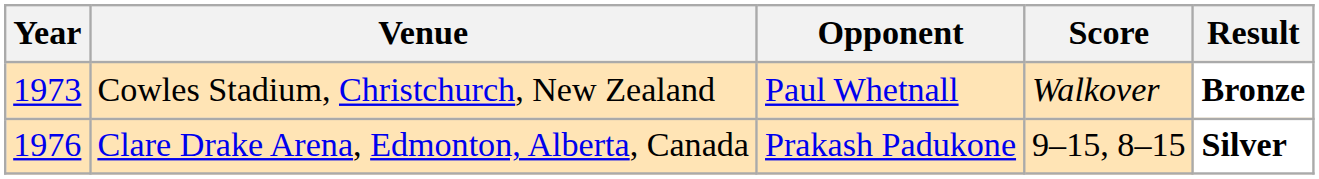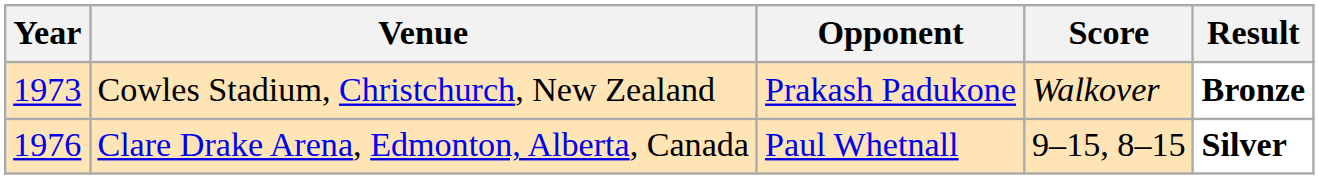 <table class="sortable wikitable" style="font-size: 90%;">
 <tr>
 <th>Year</th>
 <th>Venue</th>
 <th>Opponent</th>
 <th>Score</th>
 <th>Result</th>
 </tr>
 <tr style="background:#FFE4B5">
 <td align="center"><a href='#'>1973</a></td>
 <td align="left">Cowles Stadium, <a href='#'>Christchurch</a>, New Zealand</td>
-<td align="left"> <a href='#'>Paul Whetnall</a></td>
+<td align="left"> <a href='#'>Prakash Padukone</a></td>
 <td align="left"><em>Walkover</em></td>
 <td style="text-align:left; background:white"> <strong>Bronze</strong></td>
 </tr>
 <tr style="background:#FFE4B5">
 <td align="center"><a href='#'>1976</a></td>
 <td align="left"><a href='#'>Clare Drake Arena</a>, <a href='#'>Edmonton, Alberta</a>, Canada</td>
-<td align="left"> <a href='#'>Prakash Padukone</a></td>
+<td align="left"> <a href='#'>Paul Whetnall</a></td>
 <td align="left">9–15, 8–15</td>
 <td style="text-align:left; background:white"> <strong>Silver</strong></td>
 </tr>
 </table>
